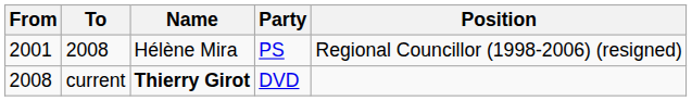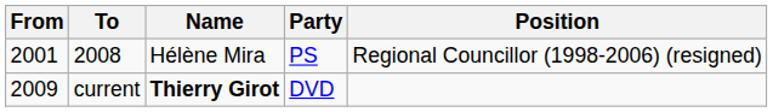 <table class="wikitable">
 <tr>
 <th>From</th>
 <th>To</th>
 <th>Name</th>
 <th>Party</th>
 <th>Position</th>
 </tr>
 <tr>
 <td>2001</td>
 <td>2008</td>
 <td>Hélène Mira</td>
 <td><a href='#'>PS</a></td>
 <td>Regional Councillor (1998-2006) (resigned)</td>
 </tr>
 <tr>
-<td>2008</td>
+<td>2009</td>
 <td>current</td>
 <td><strong>Thierry Girot</strong></td>
 <td><a href='#'>DVD</a></td>
 <td></td>
 </tr>
 </table>
